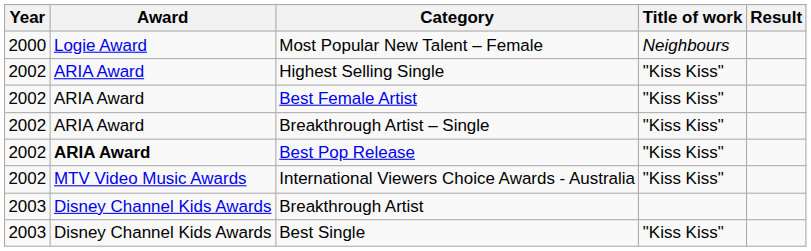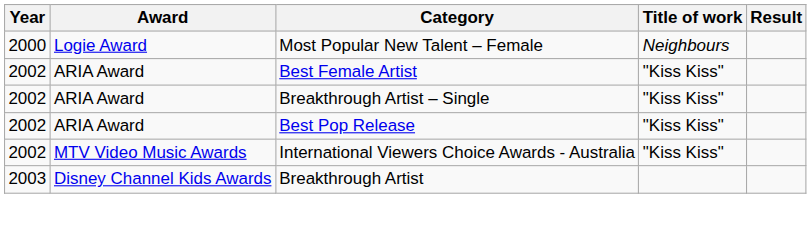 <table class="wikitable sortable">
 <tr>
 <th>Year</th>
 <th>Award</th>
 <th>Category</th>
 <th>Title of work</th>
 <th>Result</th>
 </tr>
 <tr>
 <td>2000</td>
 <td><a href='#'>Logie Award</a></td>
 <td>Most Popular New Talent – Female</td>
 <td><em>Neighbours</em></td>
-<td></td>
-</tr>
-<tr>
-<td>2002</td>
-<td><a href='#'>ARIA Award</a></td>
-<td>Highest Selling Single</td>
-<td>"Kiss Kiss"</td>
 <td></td>
 </tr>
 <tr>
 <td>2002</td>
 <td>ARIA Award</td>
 <td><a href='#'>Best Female Artist</a></td>
 <td>"Kiss Kiss"</td>
 <td></td>
 </tr>
 <tr>
 <td>2002</td>
 <td>ARIA Award</td>
 <td>Breakthrough Artist – Single</td>
 <td>"Kiss Kiss"</td>
 <td></td>
 </tr>
 <tr>
 <td>2002</td>
-<td><strong>ARIA Award</strong></td>
+<td>ARIA Award</td>
 <td><a href='#'>Best Pop Release</a></td>
 <td>"Kiss Kiss"</td>
 <td></td>
 </tr>
 <tr>
 <td>2002</td>
 <td><a href='#'>MTV Video Music Awards</a></td>
 <td>International Viewers Choice Awards - Australia</td>
 <td>"Kiss Kiss"</td>
 <td></td>
 </tr>
 <tr>
 <td>2003</td>
 <td><a href='#'>Disney Channel Kids Awards</a></td>
 <td>Breakthrough Artist</td>
 <td></td>
 <td></td>
 </tr>
-<tr>
-<td>2003</td>
-<td>Disney Channel Kids Awards</td>
-<td>Best Single</td>
-<td>"Kiss Kiss"</td>
-<td></td>
-</tr>
 </table>
